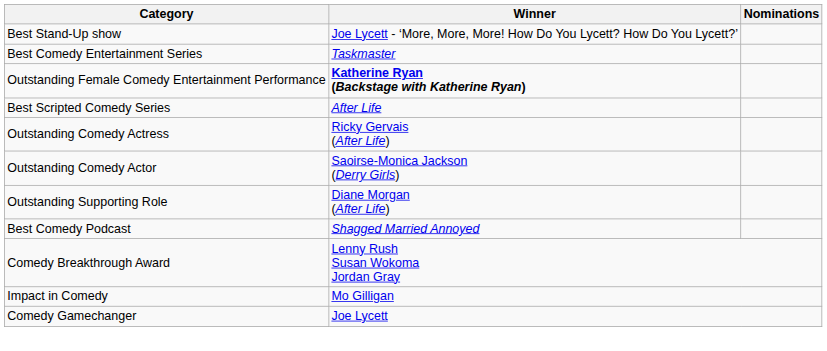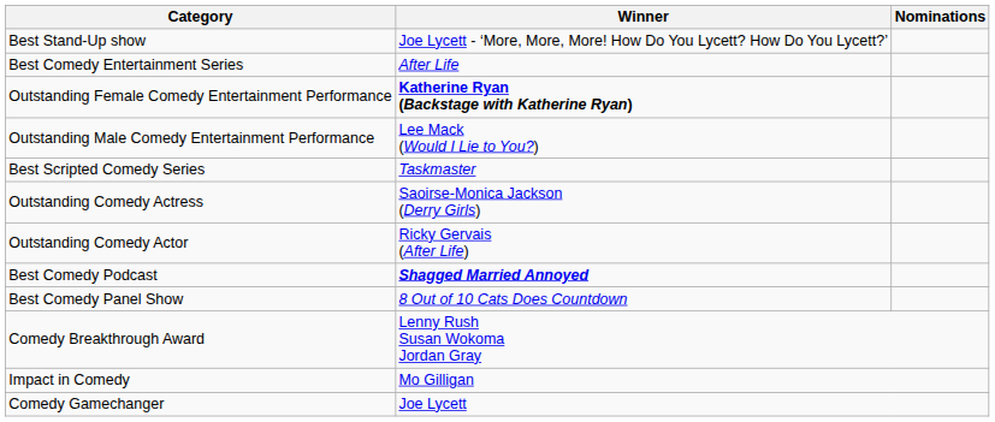 <table class="wikitable">
 <tr>
 <th>Category</th>
 <th>Winner</th>
 <th>Nominations</th>
 </tr>
 <tr>
 <td>Best Stand-Up show</td>
 <td><a href='#'>Joe Lycett</a> - ‘More, More, More! How Do You Lycett? How Do You Lycett?’</td>
 <td></td>
 </tr>
 <tr>
 <td>Best Comedy Entertainment Series</td>
-<td><em><a href='#'>Taskmaster</a></em></td>
+<td><em><a href='#'>After Life</a></em></td>
 <td></td>
 </tr>
 <tr>
 <td>Outstanding Female Comedy Entertainment Performance</td>
 <td><strong><a href='#'>Katherine Ryan</a><br>(<em>Backstage with Katherine Ryan</em>)</strong></td>
 <td></td>
 </tr>
 <tr>
+<td>Outstanding Male Comedy Entertainment Performance</td>
+<td><a href='#'>Lee Mack</a><br>(<em><a href='#'>Would I Lie to You?</a></em>)</td>
+<td></td>
+</tr>
+<tr>
 <td>Best Scripted Comedy Series</td>
-<td><em><a href='#'>After Life</a></em></td>
+<td><em><a href='#'>Taskmaster</a></em></td>
 <td></td>
 </tr>
 <tr>
 <td>Outstanding Comedy Actress</td>
+<td><a href='#'>Saoirse-Monica Jackson</a><br>(<em><a href='#'>Derry Girls</a></em>)</td>
+<td></td>
+</tr>
+<tr>
+<td>Outstanding Comedy Actor</td>
 <td><a href='#'>Ricky Gervais</a><br>(<em><a href='#'>After Life</a></em>)</td>
 <td></td>
 </tr>
 <tr>
-<td>Outstanding Comedy Actor</td>
-<td><a href='#'>Saoirse-Monica Jackson</a><br>(<em><a href='#'>Derry Girls</a></em>)</td>
+<td>Best Comedy Podcast</td>
+<td><strong><em><a href='#'>Shagged Married Annoyed</a></em></strong></td>
 <td></td>
 </tr>
 <tr>
-<td>Outstanding Supporting Role</td>
-<td><a href='#'>Diane Morgan</a><br>(<em><a href='#'>After Life</a></em>)</td>
-<td></td>
-</tr>
-<tr>
-<td>Best Comedy Podcast</td>
-<td><em><a href='#'>Shagged Married Annoyed</a></em></td>
+<td>Best Comedy Panel Show</td>
+<td><em><a href='#'>8 Out of 10 Cats Does Countdown</a></em></td>
 <td></td>
 </tr>
 <tr>
 <td>Comedy Breakthrough Award</td>
 <td colspan="2"><a href='#'>Lenny Rush</a><br><a href='#'>Susan Wokoma</a><br><a href='#'>Jordan Gray</a></td>
 </tr>
 <tr>
 <td>Impact in Comedy</td>
 <td colspan="2"><a href='#'>Mo Gilligan</a></td>
 </tr>
 <tr>
 <td>Comedy Gamechanger</td>
 <td colspan="2"><a href='#'>Joe Lycett</a></td>
 </tr>
 </table>
